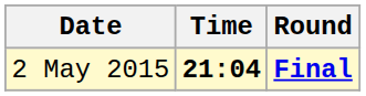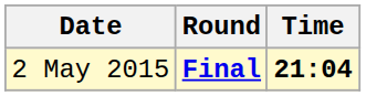 <table class="wikitable">
 <tr>
 <th>Date</th>
+<th>Round</th>
 <th>Time</th>
-<th>Round</th>
 </tr>
 <tr style=background:lemonchiffon>
 <td>2 May 2015</td>
+<td><strong><a href='#'>Final</a></strong></td>
 <td><strong>21:04</strong></td>
-<td><strong><a href='#'>Final</a></strong></td>
 </tr>
 </table>
